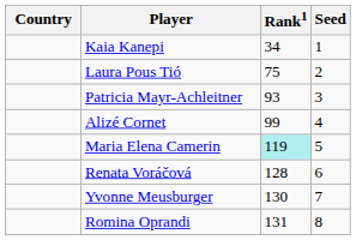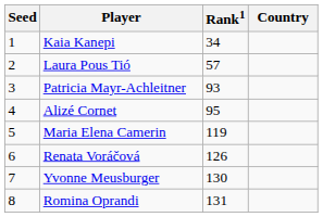 <table class="sortable wikitable">
 <tr>
-<th width="70">Country</th>
+<th>Seed</th>
 <th width="175">Player</th>
 <th>Rank<sup>1</sup></th>
-<th>Seed</th>
+<th width="70">Country</th>
 </tr>
 <tr>
-<td></td>
+<td>1</td>
 <td><a href='#'>Kaia Kanepi</a></td>
 <td>34</td>
-<td>1</td>
+<td></td>
 </tr>
 <tr>
+<td>2</td>
+<td><a href='#'>Laura Pous Tió</a></td>
+<td>57</td>
 <td></td>
-<td><a href='#'>Laura Pous Tió</a></td>
-<td>75</td>
-<td>2</td>
 </tr>
 <tr>
-<td></td>
+<td>3</td>
 <td><a href='#'>Patricia Mayr-Achleitner</a></td>
 <td>93</td>
-<td>3</td>
+<td></td>
 </tr>
 <tr>
+<td>4</td>
+<td><a href='#'>Alizé Cornet</a></td>
+<td>95</td>
 <td></td>
-<td><a href='#'>Alizé Cornet</a></td>
-<td>99</td>
-<td>4</td>
 </tr>
 <tr>
+<td>5</td>
+<td><a href='#'>Maria Elena Camerin</a></td>
+<td>119</td>
 <td></td>
-<td><a href='#'>Maria Elena Camerin</a></td>
-<td style="background: paleturquoise;">119</td>
-<td>5</td>
 </tr>
 <tr>
+<td>6</td>
+<td><a href='#'>Renata Voráčová</a></td>
+<td>126</td>
 <td></td>
-<td><a href='#'>Renata Voráčová</a></td>
-<td>128</td>
-<td>6</td>
 </tr>
 <tr>
-<td></td>
+<td>7</td>
 <td><a href='#'>Yvonne Meusburger</a></td>
 <td>130</td>
-<td>7</td>
+<td></td>
 </tr>
 <tr>
-<td></td>
+<td>8</td>
 <td><a href='#'>Romina Oprandi</a></td>
 <td>131</td>
-<td>8</td>
+<td></td>
 </tr>
 </table>
